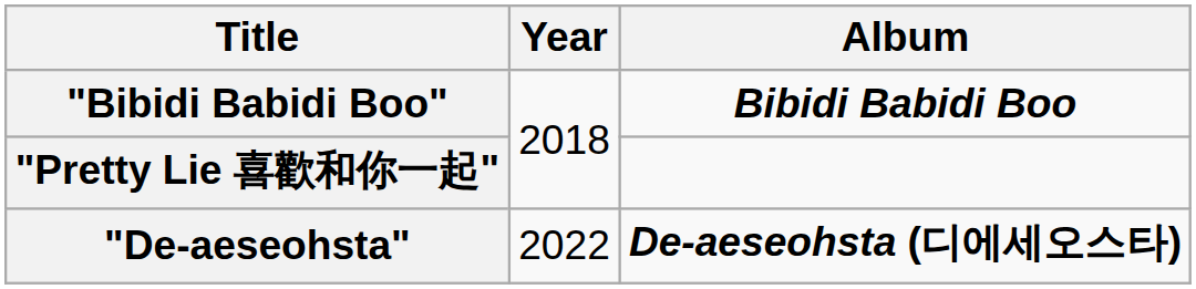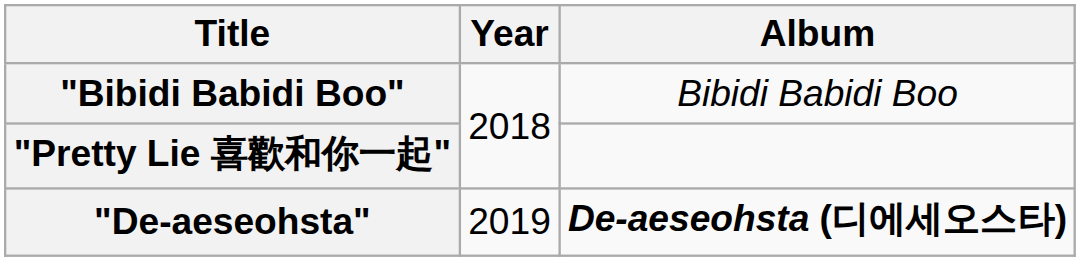 <table class="wikitable plainrowheaders" style="text-align:center;" border="1">
 <tr>
 <th scope="col">Title</th>
 <th scope="col">Year</th>
 <th scope="col">Album</th>
 </tr>
 <tr>
 <th scope="row">"Bibidi Babidi Boo"</th>
 <td rowspan="2">2018</td>
-<td><strong><em>Bibidi Babidi Boo</em></strong></td>
+<td><em>Bibidi Babidi Boo</em></td>
 </tr>
 <tr>
 <th scope="row">"Pretty Lie 喜歡和你一起"</th>
 <td></td>
 </tr>
 <tr>
 <th scope="row">"De-aeseohsta"</th>
-<td>2022</td>
+<td>2019</td>
 <td><strong><em>De-aeseohsta</em> (디에세오스타)</strong></td>
 </tr>
 </table>
